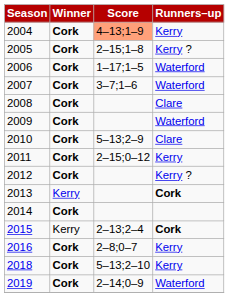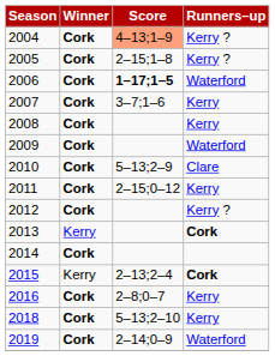 <table class="wikitable collapsible" border="1">
 <tr>
 <th style="background:#B60000;color:white;">Season</th>
 <th style="background:#B60000;color:white;">Winner</th>
 <th style="background:#B60000;color:white;">Score</th>
 <th style="background:#B60000;color:white;">Runners–up</th>
 </tr>
 <tr>
 <td>2004 </td>
 <td><strong>Cork</strong></td>
 <td style="background: lightsalmon;">4–13;1–9</td>
-<td><a href='#'>Kerry</a></td>
+<td><a href='#'>Kerry</a> ?</td>
 </tr>
 <tr>
 <td>2005 </td>
 <td><strong>Cork</strong></td>
 <td>2–15;1–8</td>
 <td><a href='#'>Kerry</a> ?</td>
 </tr>
 <tr>
 <td>2006 </td>
 <td><strong>Cork</strong></td>
-<td>1–17;1–5</td>
+<td><strong>1–17;1–5</strong></td>
 <td><a href='#'>Waterford</a></td>
 </tr>
 <tr>
 <td>2007 </td>
 <td><strong>Cork</strong></td>
 <td>3–7;1–6</td>
-<td><a href='#'>Waterford</a></td>
+<td><a href='#'>Kerry</a></td>
 </tr>
 <tr>
 <td>2008 </td>
 <td><strong>Cork</strong></td>
 <td></td>
-<td><a href='#'>Clare</a></td>
+<td><a href='#'>Kerry</a></td>
 </tr>
 <tr>
 <td>2009 </td>
 <td><strong>Cork</strong></td>
 <td></td>
 <td><a href='#'>Waterford</a></td>
 </tr>
 <tr>
 <td>2010 </td>
 <td><strong>Cork</strong></td>
 <td>5–13;2–9</td>
 <td><a href='#'>Clare</a></td>
 </tr>
 <tr>
 <td>2011 </td>
 <td><strong>Cork</strong></td>
 <td>2–15;0–12</td>
 <td><a href='#'>Kerry</a></td>
 </tr>
 <tr>
 <td>2012</td>
 <td><strong>Cork</strong></td>
 <td></td>
 <td><a href='#'>Kerry</a> ?</td>
 </tr>
 <tr>
 <td>2013 </td>
 <td><a href='#'>Kerry</a></td>
 <td></td>
 <td><strong>Cork</strong></td>
 </tr>
 <tr>
 <td>2014</td>
 <td><strong>Cork</strong></td>
 <td></td>
 <td></td>
 </tr>
 <tr>
 <td><a href='#'>2015</a></td>
 <td>Kerry</td>
 <td>2–13;2–4</td>
 <td><strong>Cork</strong></td>
 </tr>
 <tr>
 <td><a href='#'>2016</a></td>
 <td><strong>Cork</strong></td>
 <td>2–8;0–7</td>
 <td><a href='#'>Kerry</a></td>
 </tr>
 <tr>
 <td><a href='#'>2018</a></td>
 <td><strong>Cork</strong></td>
 <td>5–13;2–10</td>
 <td><a href='#'>Kerry</a></td>
 </tr>
 <tr>
 <td><a href='#'>2019</a></td>
 <td><strong>Cork</strong></td>
 <td>2–14;0–9</td>
 <td><a href='#'>Waterford</a></td>
 </tr>
 <tr>
 </tr>
 </table>
